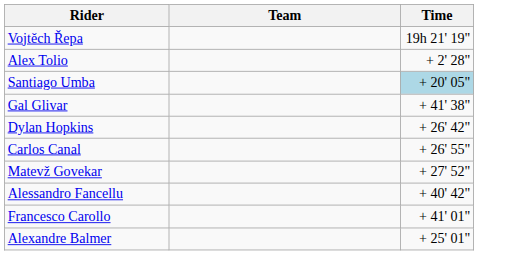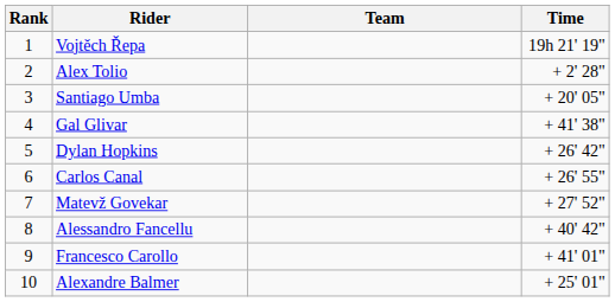 <table class="wikitable" margin-bottom:0;">
 <tr>
+<th scope="col">Rank</th>
 <th scope="col">Rider</th>
 <th scope="col">Team</th>
 <th scope="col">Time</th>
 </tr>
 <tr>
+<td align=center>1</td>
 <td width=180px> <a href='#'>Vojtěch Řepa</a> </td>
 <td width=255px></td>
 <td align="right" width=76px>19h 21' 19"</td>
 </tr>
 <tr>
+<td align=center>2</td>
 <td> <a href='#'>Alex Tolio</a></td>
 <td></td>
 <td align="right">+ 2' 28"</td>
 </tr>
 <tr>
+<td align=center>3</td>
 <td> <a href='#'>Santiago Umba</a></td>
 <td></td>
-<td align="right" style="background: lightblue;">+ 20' 05"</td>
+<td align="right">+ 20' 05"</td>
 </tr>
 <tr>
+<td align=center>4</td>
 <td> <a href='#'>Gal Glivar</a></td>
 <td></td>
 <td align="right">+ 41' 38"</td>
 </tr>
 <tr>
+<td align=center>5</td>
 <td> <a href='#'>Dylan Hopkins</a></td>
 <td></td>
 <td align="right">+ 26' 42"</td>
 </tr>
 <tr>
+<td align=center>6</td>
 <td> <a href='#'>Carlos Canal</a></td>
 <td></td>
 <td align="right">+ 26' 55"</td>
 </tr>
 <tr>
+<td align=center>7</td>
 <td> <a href='#'>Matevž Govekar</a></td>
 <td></td>
 <td align="right">+ 27' 52"</td>
 </tr>
 <tr>
+<td align=center>8</td>
 <td> <a href='#'>Alessandro Fancellu</a></td>
 <td></td>
 <td align="right">+ 40' 42"</td>
 </tr>
 <tr>
+<td align=center>9</td>
 <td> <a href='#'>Francesco Carollo</a></td>
 <td></td>
 <td align="right">+ 41' 01"</td>
 </tr>
 <tr>
+<td align=center>10</td>
 <td> <a href='#'>Alexandre Balmer</a></td>
 <td></td>
 <td align="right">+ 25' 01"</td>
 </tr>
 </table>
